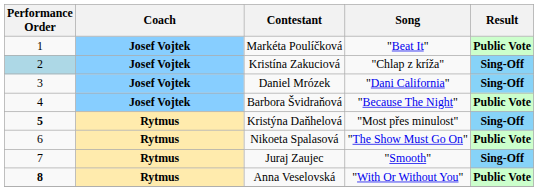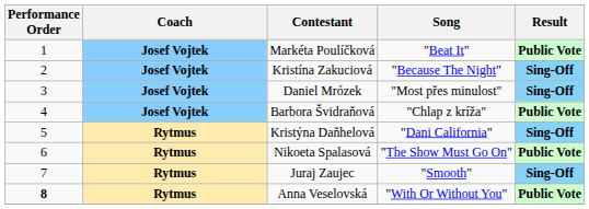 <table class="wikitable sortable" style="text-align: center; width: auto;">
 <tr>
 <th>Performance <br>Order</th>
 <th>Coach</th>
 <th>Contestant</th>
 <th>Song</th>
 <th>Result</th>
 </tr>
 <tr>
 <td>1</td>
 <th style="background-color:#87CEFF" width="220px">Josef Vojtek</th>
 <td>Markéta Poulíčková</td>
 <td>"<a href='#'>Beat It</a>"</td>
 <td style="background:#cfc"><strong>Public Vote</strong></td>
 </tr>
 <tr>
-<td style="background: lightblue;">2</td>
+<td>2</td>
 <th style="background-color:#87CEFF" width="220px">Josef Vojtek</th>
 <td>Kristína Zakuciová</td>
-<td>"Chlap z kríža"</td>
+<td>"<a href='#'>Because The Night</a>"</td>
 <th style="background:#87D3F8;">Sing-Off</th>
 </tr>
 <tr>
 <td>3</td>
 <th style="background-color:#87CEFF" width="220px">Josef Vojtek</th>
 <td>Daniel Mrózek</td>
-<td>"<a href='#'>Dani California</a>"</td>
+<td>"Most přes minulost"</td>
 <td style="background:#87D3F8;"><strong>Sing-Off</strong></td>
 </tr>
 <tr>
 <td>4</td>
 <th style="background-color:#87CEFF" width="220px">Josef Vojtek</th>
 <td>Barbora Švidraňová</td>
-<td>"<a href='#'>Because The Night</a>"</td>
+<td>"Chlap z kríža"</td>
 <th style="background:#cfc">Public Vote</th>
 </tr>
 <tr>
-<td><strong>5</strong></td>
+<td>5</td>
 <th style="background-color:#FFEBAD" width="220px">Rytmus</th>
 <td>Kristýna Daňhelová</td>
-<td>"Most přes minulost"</td>
+<td>"<a href='#'>Dani California</a>"</td>
 <th style="background:#87D3F8;">Sing-Off</th>
 </tr>
 <tr>
 <td>6</td>
 <th style="background-color:#FFEBAD" width="220px">Rytmus</th>
 <td>Nikoeta Spalasová</td>
 <td>"<a href='#'>The Show Must Go On</a>"</td>
 <th style="background:#cfc">Public Vote</th>
 </tr>
 <tr>
 <td>7</td>
 <th style="background-color:#FFEBAD" width="220px">Rytmus</th>
 <td>Juraj Zaujec</td>
 <td>"<a href='#'>Smooth</a>"</td>
 <th style="background:#87D3F8;">Sing-Off</th>
 </tr>
 <tr>
 <td><strong>8</strong></td>
 <th style="background-color:#FFEBAD" width="220px">Rytmus</th>
 <td>Anna Veselovská</td>
 <td>"<a href='#'>With Or Without You</a>"</td>
 <th style="background:#cfc">Public Vote</th>
 </tr>
 <tr>
 </tr>
 </table>
